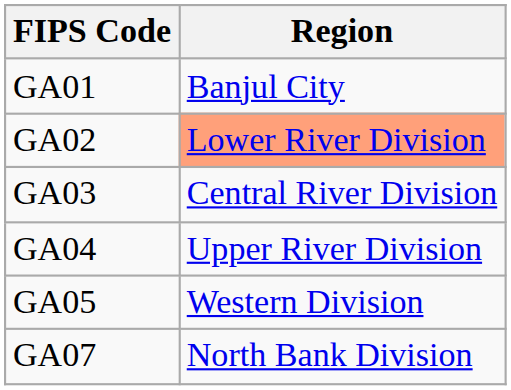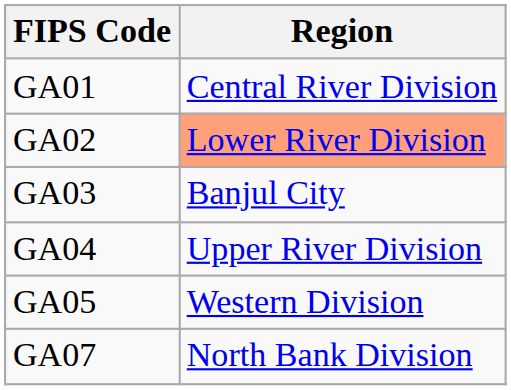 <table class="wikitable">
 <tr>
 <th>FIPS Code</th>
 <th>Region</th>
 </tr>
 <tr>
 <td>GA01</td>
-<td><a href='#'>Banjul City</a></td>
+<td><a href='#'>Central River Division</a></td>
 </tr>
 <tr>
 <td>GA02</td>
 <td style="background: lightsalmon;"><a href='#'>Lower River Division</a></td>
 </tr>
 <tr>
 <td>GA03</td>
-<td><a href='#'>Central River Division</a></td>
+<td><a href='#'>Banjul City</a></td>
 </tr>
 <tr>
 <td>GA04</td>
 <td><a href='#'>Upper River Division</a></td>
 </tr>
 <tr>
 <td>GA05</td>
 <td><a href='#'>Western Division</a></td>
 </tr>
 <tr>
 <td>GA07</td>
 <td><a href='#'>North Bank Division</a></td>
 </tr>
 </table>
